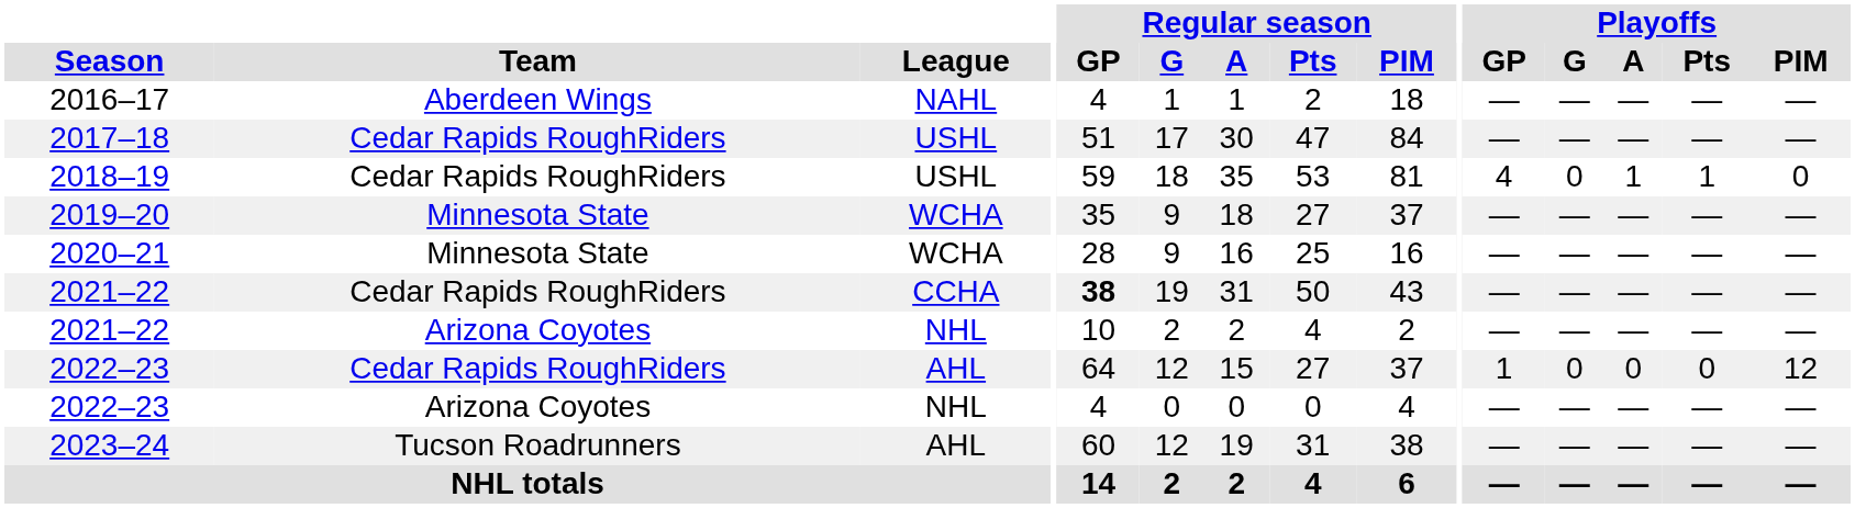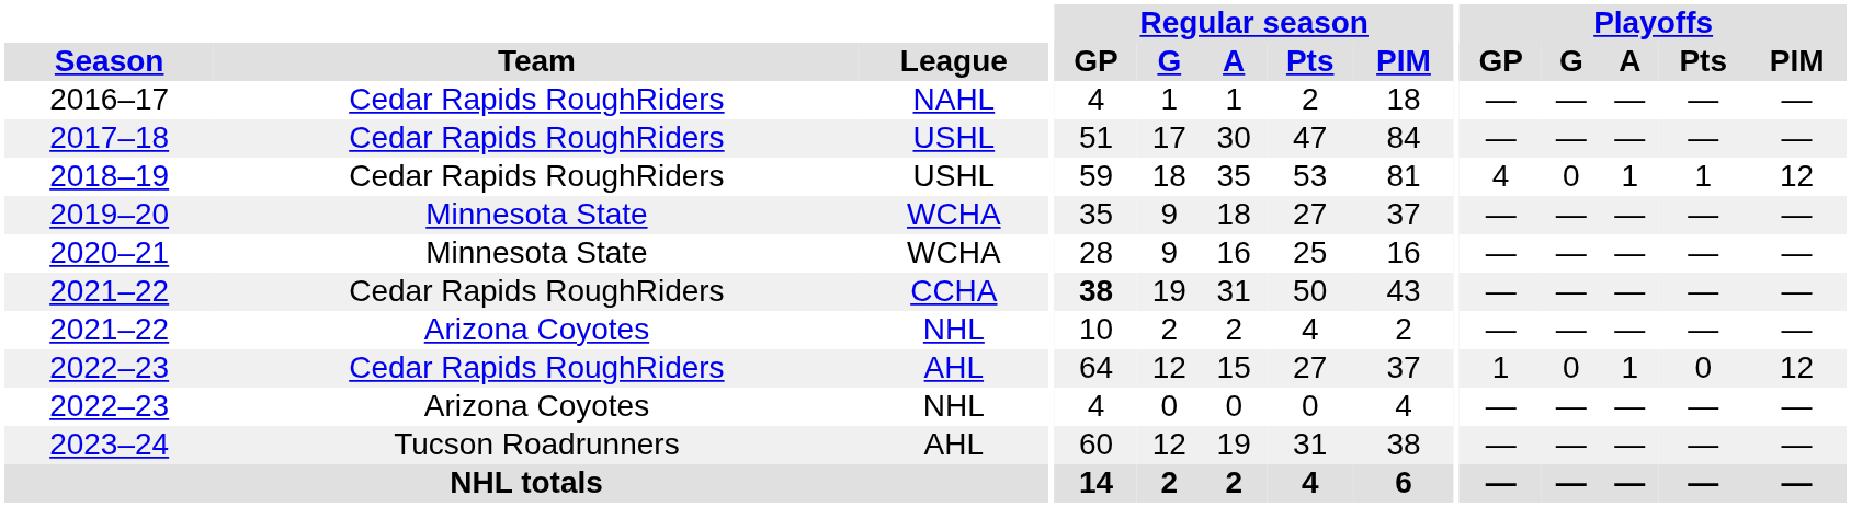 <table border="0" cellpadding="1" cellspacing="0" style="text-align:center; width:60em">
 <tr bgcolor="#e0e0e0">
 <th colspan="3" bgcolor="#ffffff"></th>
 <th rowspan="100" bgcolor="#ffffff"></th>
 <th colspan="5"><a href='#'>Regular season</a></th>
 <th rowspan="100" bgcolor="#ffffff"></th>
 <th colspan="5"><a href='#'>Playoffs</a></th>
 </tr>
 <tr bgcolor="#e0e0e0">
 <th><a href='#'>Season</a></th>
 <th>Team</th>
 <th>League</th>
 <th>GP</th>
 <th><a href='#'>G</a></th>
 <th><a href='#'>A</a></th>
 <th><a href='#'>Pts</a></th>
 <th><a href='#'>PIM</a></th>
 <th>GP</th>
 <th>G</th>
 <th>A</th>
 <th>Pts</th>
 <th>PIM</th>
 </tr>
 <tr>
 <td 2016–17 NAHL season>2016–17</td>
-<td><a href='#'>Aberdeen Wings</a></td>
+<td><a href='#'>Cedar Rapids RoughRiders</a></td>
 <td><a href='#'>NAHL</a></td>
 <td>4</td>
 <td>1</td>
 <td>1</td>
 <td>2</td>
 <td>18</td>
 <td>—</td>
 <td>—</td>
 <td>—</td>
 <td>—</td>
 <td>—</td>
 </tr>
 <tr bgcolor="f0f0f0">
 <td><a href='#'>2017–18</a></td>
 <td><a href='#'>Cedar Rapids RoughRiders</a></td>
 <td><a href='#'>USHL</a></td>
 <td>51</td>
 <td>17</td>
 <td>30</td>
 <td>47</td>
 <td>84</td>
 <td>—</td>
 <td>—</td>
 <td>—</td>
 <td>—</td>
 <td>—</td>
 </tr>
 <tr>
 <td><a href='#'>2018–19</a></td>
 <td>Cedar Rapids RoughRiders</td>
 <td>USHL</td>
 <td>59</td>
 <td>18</td>
 <td>35</td>
 <td>53</td>
 <td>81</td>
 <td>4</td>
 <td>0</td>
 <td>1</td>
 <td>1</td>
-<td>0</td>
+<td>12</td>
 </tr>
 <tr bgcolor="f0f0f0">
 <td><a href='#'>2019–20</a></td>
 <td><a href='#'>Minnesota State</a></td>
 <td><a href='#'>WCHA</a></td>
 <td>35</td>
 <td>9</td>
 <td>18</td>
 <td>27</td>
 <td>37</td>
 <td>—</td>
 <td>—</td>
 <td>—</td>
 <td>—</td>
 <td>—</td>
 </tr>
 <tr>
 <td><a href='#'>2020–21</a></td>
 <td>Minnesota State</td>
 <td>WCHA</td>
 <td>28</td>
 <td>9</td>
 <td>16</td>
 <td>25</td>
 <td>16</td>
 <td>—</td>
 <td>—</td>
 <td>—</td>
 <td>—</td>
 <td>—</td>
 </tr>
 <tr bgcolor="f0f0f0">
 <td><a href='#'>2021–22</a></td>
 <td>Cedar Rapids RoughRiders</td>
 <td><a href='#'>CCHA</a></td>
 <td><strong>38</strong></td>
 <td>19</td>
 <td>31</td>
 <td>50</td>
 <td>43</td>
 <td>—</td>
 <td>—</td>
 <td>—</td>
 <td>—</td>
 <td>—</td>
 </tr>
 <tr>
 <td><a href='#'>2021–22</a></td>
 <td><a href='#'>Arizona Coyotes</a></td>
 <td><a href='#'>NHL</a></td>
 <td>10</td>
 <td>2</td>
 <td>2</td>
 <td>4</td>
 <td>2</td>
 <td>—</td>
 <td>—</td>
 <td>—</td>
 <td>—</td>
 <td>—</td>
 </tr>
 <tr bgcolor="f0f0f0">
 <td><a href='#'>2022–23</a></td>
 <td><a href='#'>Cedar Rapids RoughRiders</a></td>
 <td><a href='#'>AHL</a></td>
 <td>64</td>
 <td>12</td>
 <td>15</td>
 <td>27</td>
 <td>37</td>
 <td>1</td>
 <td>0</td>
-<td>0</td>
+<td>1</td>
 <td>0</td>
 <td>12</td>
 </tr>
 <tr>
 <td><a href='#'>2022–23</a></td>
 <td>Arizona Coyotes</td>
 <td>NHL</td>
 <td>4</td>
 <td>0</td>
 <td>0</td>
 <td>0</td>
 <td>4</td>
 <td>—</td>
 <td>—</td>
 <td>—</td>
 <td>—</td>
 <td>—</td>
 </tr>
 <tr bgcolor="f0f0f0">
 <td><a href='#'>2023–24</a></td>
 <td>Tucson Roadrunners</td>
 <td>AHL</td>
 <td>60</td>
 <td>12</td>
 <td>19</td>
 <td>31</td>
 <td>38</td>
 <td>—</td>
 <td>—</td>
 <td>—</td>
 <td>—</td>
 <td>—</td>
 </tr>
 <tr bgcolor="#e0e0e0">
 <th colspan="3">NHL totals</th>
 <th>14</th>
 <th>2</th>
 <th>2</th>
 <th>4</th>
 <th>6</th>
 <th>—</th>
 <th>—</th>
 <th>—</th>
 <th>—</th>
 <th>—</th>
 </tr>
 </table>
